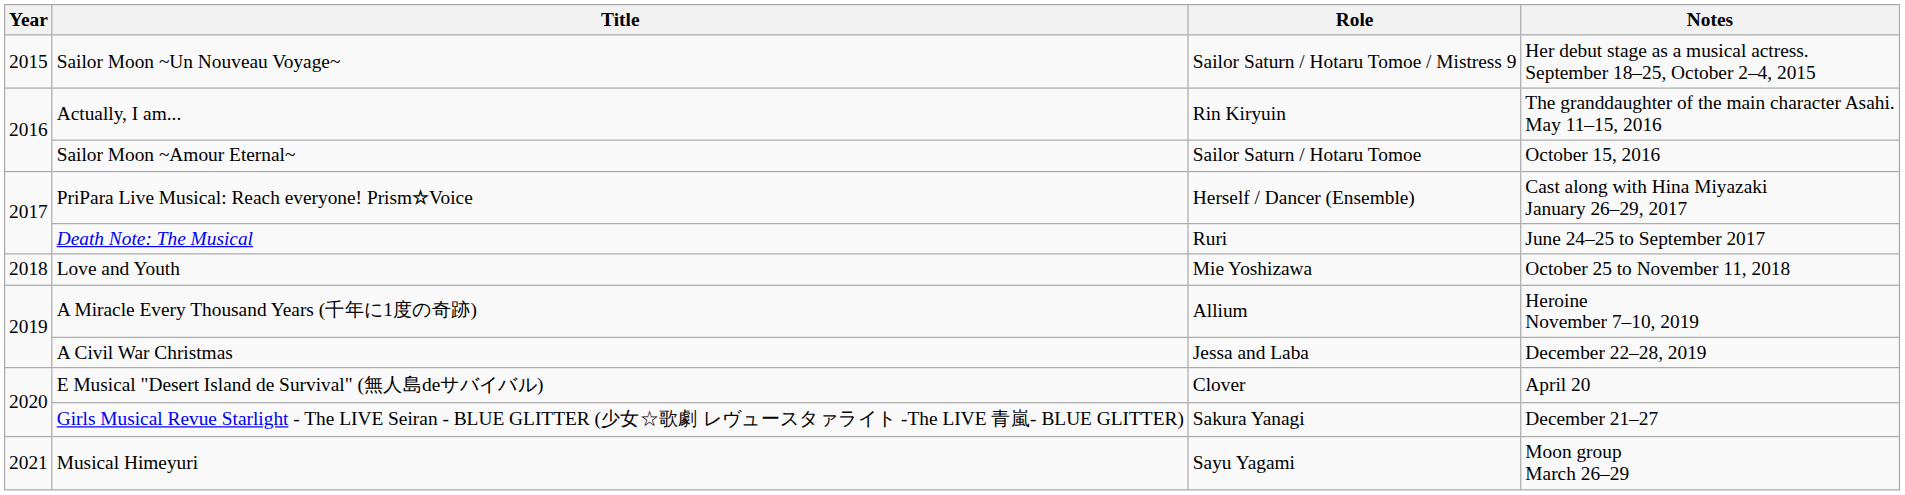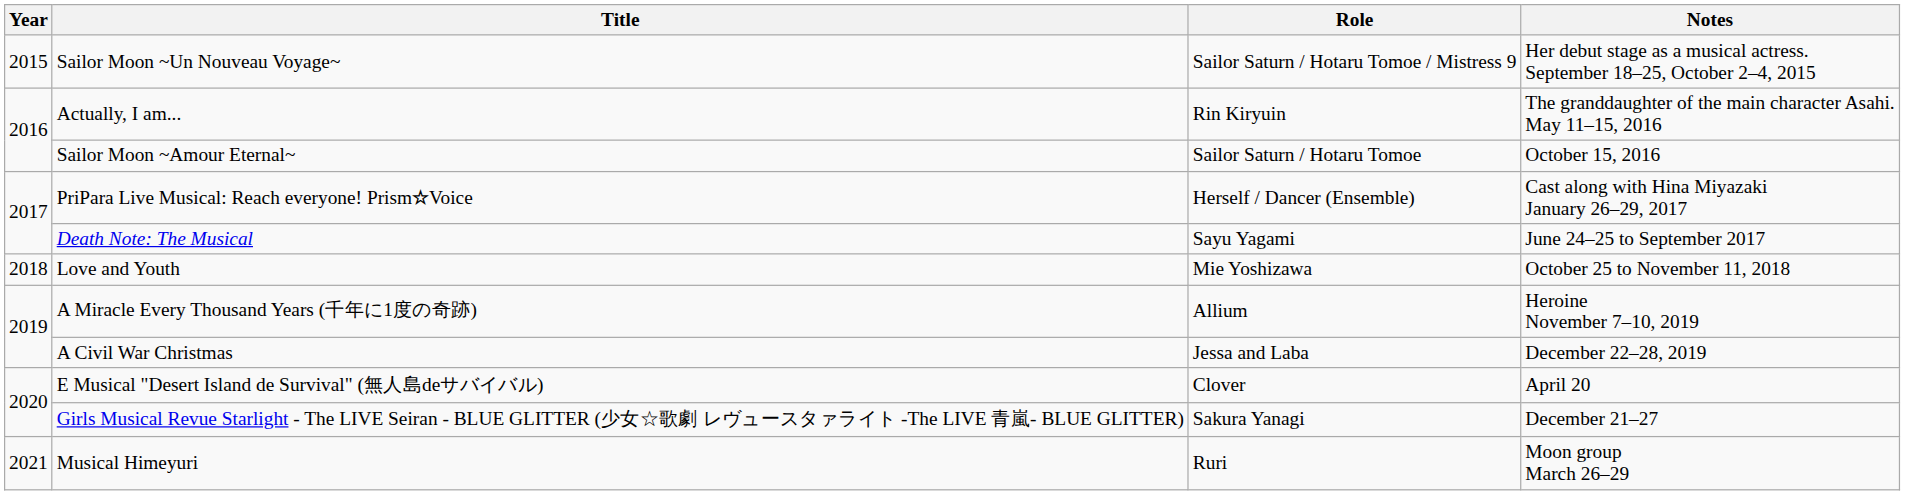 <table class="wikitable">
 <tr>
 <th>Year</th>
 <th>Title</th>
 <th>Role</th>
 <th>Notes</th>
 </tr>
 <tr>
 <td>2015</td>
 <td>Sailor Moon ~Un Nouveau Voyage~ </td>
 <td>Sailor Saturn / Hotaru Tomoe / Mistress 9</td>
 <td>Her debut stage as a musical actress.<br>September 18–25, October 2–4, 2015</td>
 </tr>
 <tr>
 <td rowspan="2">2016</td>
 <td>Actually, I am... </td>
 <td>Rin Kiryuin</td>
 <td>The granddaughter of the main character Asahi.<br>May 11–15, 2016</td>
 </tr>
 <tr>
 <td>Sailor Moon ~Amour Eternal~ </td>
 <td>Sailor Saturn / Hotaru Tomoe</td>
 <td>October 15, 2016</td>
 </tr>
 <tr>
 <td rowspan="2">2017</td>
 <td>PriPara Live Musical: Reach everyone! Prism<strong>☆</strong>Voice </td>
 <td>Herself / Dancer (Ensemble)</td>
 <td>Cast along with Hina Miyazaki<br>January 26–29, 2017</td>
 </tr>
 <tr>
 <td><em><a href='#'>Death Note: The Musical</a></em></td>
-<td>Ruri</td>
+<td>Sayu Yagami</td>
 <td>June 24–25 to September 2017</td>
 </tr>
 <tr>
 <td>2018</td>
 <td>Love and Youth </td>
 <td>Mie Yoshizawa</td>
 <td>October 25 to November 11, 2018</td>
 </tr>
 <tr>
 <td rowspan="2">2019</td>
 <td>A Miracle Every Thousand Years (千年に1度の奇跡)</td>
 <td>Allium</td>
 <td>Heroine<br>November 7–10, 2019</td>
 </tr>
 <tr>
 <td>A Civil War Christmas</td>
 <td>Jessa and Laba</td>
 <td>December 22–28, 2019</td>
 </tr>
 <tr>
 <td rowspan="2">2020</td>
 <td>E Musical "Desert Island de Survival" (無人島deサバイバル)</td>
 <td>Clover</td>
 <td>April 20</td>
 </tr>
 <tr>
 <td><a href='#'>Girls Musical Revue Starlight</a> - The LIVE Seiran - BLUE GLITTER  (少女☆歌劇 レヴュースタァライト -The LIVE 青嵐- BLUE GLITTER)</td>
 <td>Sakura Yanagi</td>
 <td>December 21–27</td>
 </tr>
 <tr>
 <td>2021</td>
 <td>Musical Himeyuri</td>
-<td>Sayu Yagami</td>
+<td>Ruri</td>
 <td>Moon group<br>March 26–29</td>
 </tr>
 </table>
